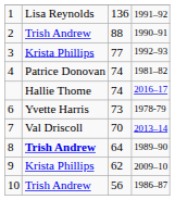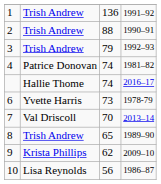 <table class="wikitable">
 <tr>
 </tr>
 <tr>
 <td>1</td>
-<td>Lisa Reynolds</td>
+<td><a href='#'>Trish Andrew</a></td>
 <td>136</td>
 <td style="font-size:80%;">1991–92</td>
 </tr>
 <tr>
 <td>2</td>
 <td><a href='#'>Trish Andrew</a></td>
 <td>88</td>
 <td style="font-size:80%;">1990–91</td>
 </tr>
 <tr>
 <td>3</td>
-<td><a href='#'>Krista Phillips</a></td>
-<td>77</td>
+<td><a href='#'>Trish Andrew</a></td>
+<td>79</td>
 <td style="font-size:80%;">1992–93</td>
 </tr>
 <tr>
 <td>4</td>
 <td>Patrice Donovan</td>
 <td>74</td>
 <td style="font-size:80%;">1981–82</td>
 </tr>
 <tr>
 <td></td>
 <td>Hallie Thome</td>
 <td>74</td>
 <td style="font-size:80%;"><a href='#'>2016–17</a></td>
 </tr>
 <tr>
 <td>6</td>
 <td>Yvette Harris</td>
 <td>73</td>
 <td style="font-size:80%;">1978-79</td>
 </tr>
 <tr>
 <td>7</td>
 <td>Val Driscoll</td>
 <td>70</td>
 <td style="font-size:80%;"><a href='#'>2013–14</a></td>
 </tr>
 <tr>
 <td>8</td>
-<td><strong><a href='#'>Trish Andrew</a></strong></td>
-<td>64</td>
+<td><a href='#'>Trish Andrew</a></td>
+<td>65</td>
 <td style="font-size:80%;">1989–90</td>
 </tr>
 <tr>
 <td>9</td>
 <td><a href='#'>Krista Phillips</a></td>
 <td>62</td>
 <td style="font-size:80%;">2009–10</td>
 </tr>
 <tr>
 <td>10</td>
-<td><a href='#'>Trish Andrew</a></td>
+<td>Lisa Reynolds</td>
 <td>56</td>
 <td style="font-size:80%;">1986–87</td>
 </tr>
 </table>
